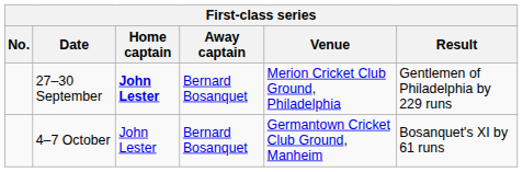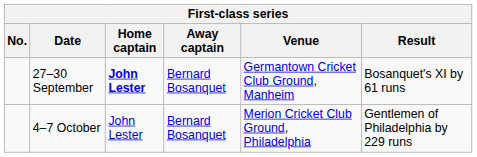 <table class="wikitable">
 <tr>
 <th colspan="9">First-class series</th>
 </tr>
 <tr>
 <th>No.</th>
 <th>Date</th>
 <th>Home captain</th>
 <th>Away captain</th>
 <th>Venue</th>
 <th>Result</th>
 </tr>
 <tr>
 <td></td>
 <td>27–30 September</td>
 <td><strong><a href='#'>John Lester</a></strong></td>
 <td><a href='#'>Bernard Bosanquet</a></td>
-<td><a href='#'>Merion Cricket Club Ground</a>, <a href='#'>Philadelphia</a></td>
-<td> Gentlemen of Philadelphia by 229 runs</td>
+<td><a href='#'>Germantown Cricket Club Ground</a>, <a href='#'>Manheim</a></td>
+<td>Bosanquet's XI by 61 runs</td>
 </tr>
 <tr>
 <td></td>
 <td>4–7 October</td>
 <td><a href='#'>John Lester</a></td>
 <td><a href='#'>Bernard Bosanquet</a></td>
-<td><a href='#'>Germantown Cricket Club Ground</a>, <a href='#'>Manheim</a></td>
-<td>Bosanquet's XI by 61 runs</td>
+<td><a href='#'>Merion Cricket Club Ground</a>, <a href='#'>Philadelphia</a></td>
+<td> Gentlemen of Philadelphia by 229 runs</td>
 </tr>
 </table>
